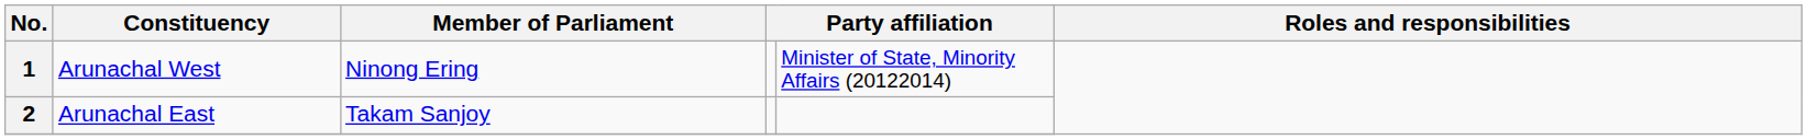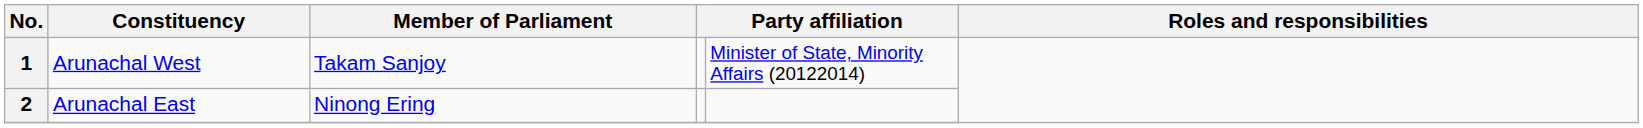 <table class="wikitable">
 <tr style="text-align:center;">
 <th>No.</th>
 <th style="width:12em">Constituency</th>
 <th style="width:18em">Member of Parliament</th>
 <th colspan="2" style="width:18em">Party affiliation</th>
 <th style="width:32em">Roles and responsibilities</th>
 </tr>
 <tr>
 <th>1</th>
 <td><a href='#'>Arunachal West</a></td>
-<td><a href='#'>Ninong Ering</a></td>
+<td><a href='#'>Takam Sanjoy</a></td>
 <td></td>
 <td style="font-size:90%"><a href='#'>Minister of State, Minority Affairs</a> (20122014)</td>
 </tr>
 <tr>
 <th>2</th>
 <td><a href='#'>Arunachal East</a></td>
-<td><a href='#'>Takam Sanjoy</a></td>
+<td><a href='#'>Ninong Ering</a></td>
 <td></td>
 <td></td>
 </tr>
 <tr>
 </tr>
 </table>
